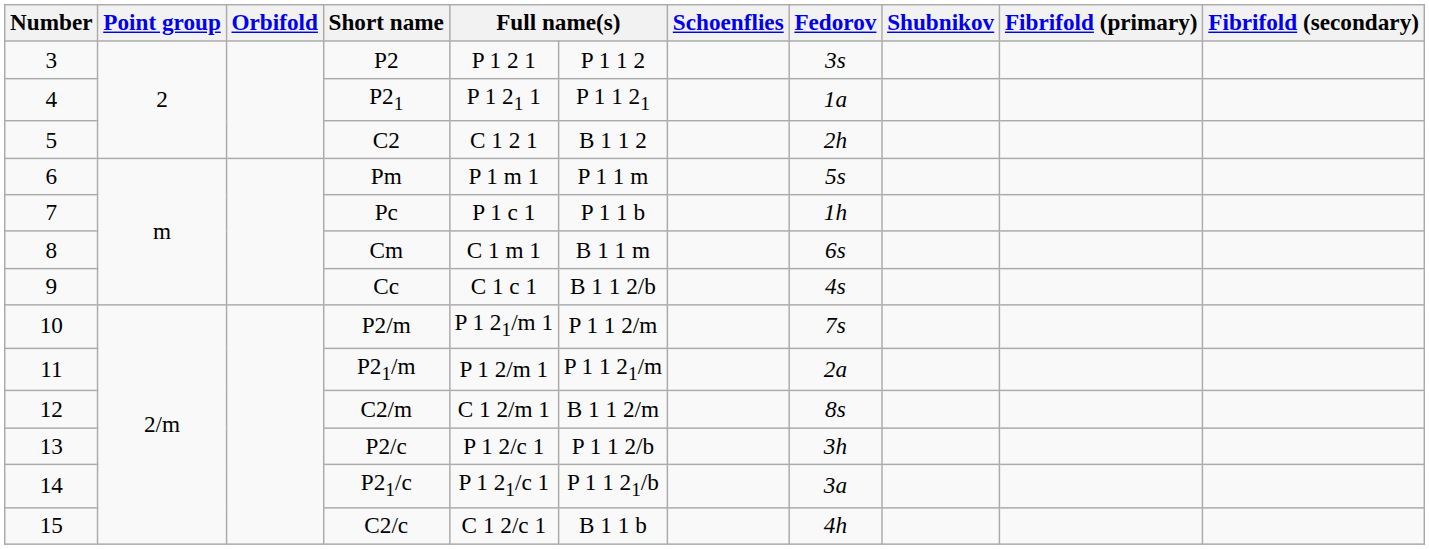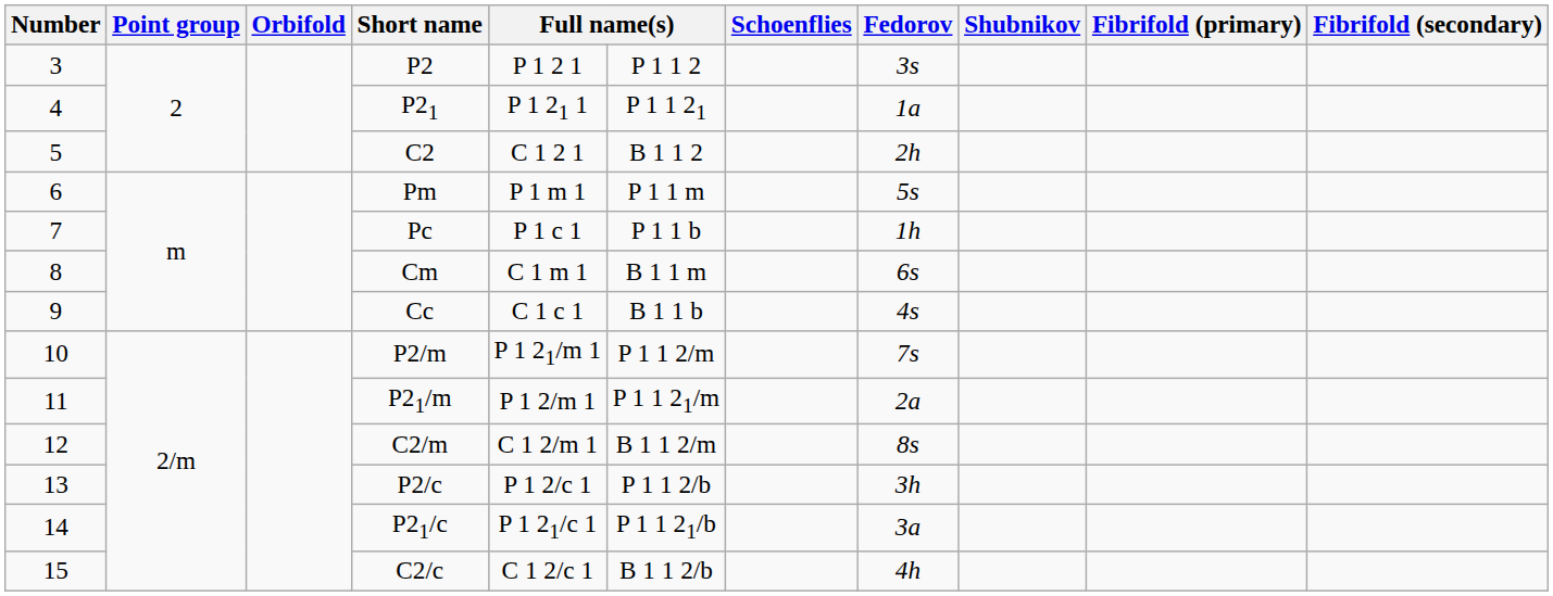 <table class=wikitable>
 <tr>
 <th>Number</th>
 <th><a href='#'>Point group</a></th>
 <th><a href='#'>Orbifold</a></th>
 <th>Short name</th>
 <th colspan=2>Full name(s)</th>
 <th><a href='#'>Schoenflies</a></th>
 <th><a href='#'>Fedorov</a></th>
 <th><a href='#'>Shubnikov</a></th>
 <th><a href='#'>Fibrifold</a> (primary)</th>
 <th><a href='#'>Fibrifold</a> (secondary)</th>
 </tr>
 <tr align=center>
 <td>3</td>
 <td rowspan=3>2</td>
 <td rowspan=3></td>
 <td>P2</td>
 <td>P 1 2 1</td>
 <td>P 1 1 2</td>
 <td></td>
 <td><em>3s</em></td>
 <td></td>
 <td></td>
 <td></td>
 </tr>
 <tr align=center>
 <td>4</td>
 <td>P2<sub>1</sub></td>
 <td>P 1 2<sub>1</sub> 1</td>
 <td>P 1 1 2<sub>1</sub></td>
 <td></td>
 <td><em>1a</em></td>
 <td></td>
 <td></td>
 <td></td>
 </tr>
 <tr align=center>
 <td>5</td>
 <td>C2</td>
 <td>C 1 2 1</td>
 <td>B 1 1 2</td>
 <td></td>
 <td><em>2h</em></td>
 <td></td>
 <td></td>
 <td></td>
 </tr>
 <tr align=center>
 <td>6</td>
 <td rowspan=4>m</td>
 <td rowspan=4></td>
 <td>Pm</td>
 <td>P 1 m 1</td>
 <td>P 1 1 m</td>
 <td></td>
 <td><em>5s</em></td>
 <td></td>
 <td></td>
 <td></td>
 </tr>
 <tr align=center>
 <td>7</td>
 <td>Pc</td>
 <td>P 1 c 1</td>
 <td>P 1 1 b</td>
 <td></td>
 <td><em>1h</em></td>
 <td></td>
 <td></td>
 <td></td>
 </tr>
 <tr align=center>
 <td>8</td>
 <td>Cm</td>
 <td>C 1 m 1</td>
 <td>B 1 1 m</td>
 <td></td>
 <td><em>6s</em></td>
 <td></td>
 <td></td>
 <td></td>
 </tr>
 <tr align=center>
 <td>9</td>
 <td>Cc</td>
 <td>C 1 c 1</td>
-<td>B 1 1 2/b</td>
+<td>B 1 1 b</td>
 <td></td>
 <td><em>4s</em></td>
 <td></td>
 <td></td>
 <td></td>
 </tr>
 <tr align=center>
 <td>10</td>
 <td rowspan=6>2/m</td>
 <td rowspan=6></td>
 <td>P2/m</td>
 <td>P 1 2<sub>1</sub>/m 1</td>
 <td>P 1 1 2/m</td>
 <td></td>
 <td><em>7s</em></td>
 <td></td>
 <td></td>
 <td></td>
 </tr>
 <tr align=center>
 <td>11</td>
 <td>P2<sub>1</sub>/m</td>
 <td>P 1 2/m 1</td>
 <td>P 1 1 2<sub>1</sub>/m</td>
 <td></td>
 <td><em>2a</em></td>
 <td></td>
 <td></td>
 <td></td>
 </tr>
 <tr align=center>
 <td>12</td>
 <td>C2/m</td>
 <td>C 1 2/m 1</td>
 <td>B 1 1 2/m</td>
 <td></td>
 <td><em>8s</em></td>
 <td></td>
 <td></td>
 <td></td>
 </tr>
 <tr align=center>
 <td>13</td>
 <td>P2/c</td>
 <td>P 1 2/c 1</td>
 <td>P 1 1 2/b</td>
 <td></td>
 <td><em>3h</em></td>
 <td></td>
 <td></td>
 <td></td>
 </tr>
 <tr align=center>
 <td>14</td>
 <td>P2<sub>1</sub>/c</td>
 <td>P 1 2<sub>1</sub>/c 1</td>
 <td>P 1 1 2<sub>1</sub>/b</td>
 <td></td>
 <td><em>3a</em></td>
 <td></td>
 <td></td>
 <td></td>
 </tr>
 <tr align=center>
 <td>15</td>
 <td>C2/c</td>
 <td>C 1 2/c 1</td>
-<td>B 1 1 b</td>
+<td>B 1 1 2/b</td>
 <td></td>
 <td><em>4h</em></td>
 <td></td>
 <td></td>
 <td></td>
 </tr>
 </table>
